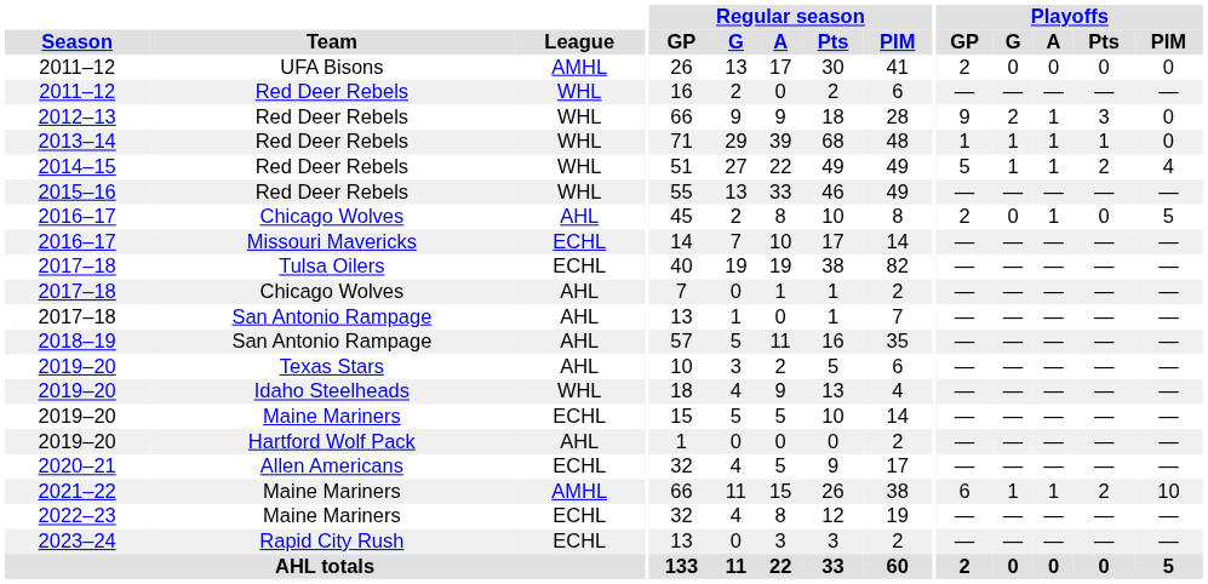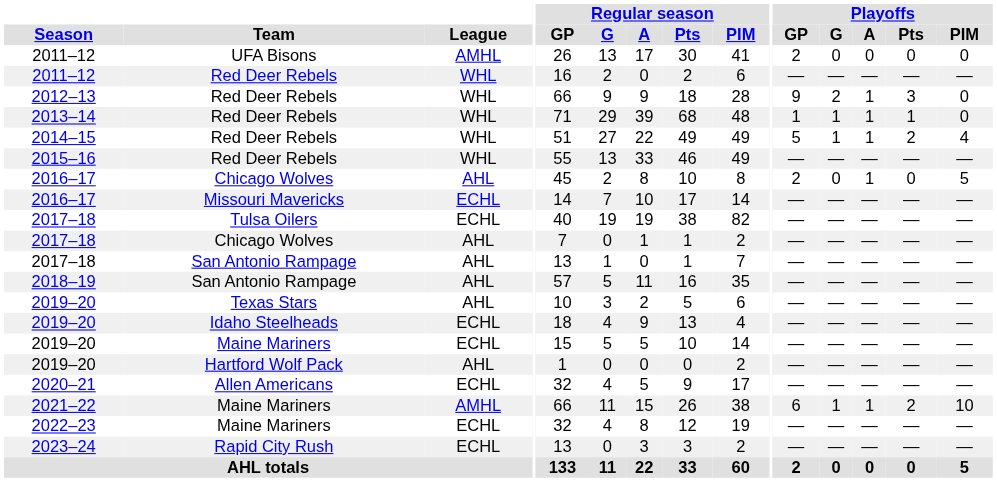 <table border="0" cellpadding="1" cellspacing="0" style="text-align:center; width:60em">
 <tr bgcolor="#e0e0e0">
 <th colspan="3" bgcolor="#ffffff"></th>
 <th rowspan="99" bgcolor="#ffffff"></th>
 <th colspan="5"><a href='#'>Regular season</a></th>
 <th rowspan="99" bgcolor="#ffffff"></th>
 <th colspan="5"><a href='#'>Playoffs</a></th>
 </tr>
 <tr bgcolor="#e0e0e0">
 <th><a href='#'>Season</a></th>
 <th>Team</th>
 <th>League</th>
 <th>GP</th>
 <th><a href='#'>G</a></th>
 <th><a href='#'>A</a></th>
 <th><a href='#'>Pts</a></th>
 <th><a href='#'>PIM</a></th>
 <th>GP</th>
 <th>G</th>
 <th>A</th>
 <th>Pts</th>
 <th>PIM</th>
 </tr>
 <tr>
 <td>2011–12</td>
 <td>UFA Bisons</td>
 <td><a href='#'>AMHL</a></td>
 <td>26</td>
 <td>13</td>
 <td>17</td>
 <td>30</td>
 <td>41</td>
 <td>2</td>
 <td>0</td>
 <td>0</td>
 <td>0</td>
 <td>0</td>
 </tr>
 <tr bgcolor="#f0f0f0">
 <td><a href='#'>2011–12</a></td>
 <td><a href='#'>Red Deer Rebels</a></td>
 <td><a href='#'>WHL</a></td>
 <td>16</td>
 <td>2</td>
 <td>0</td>
 <td>2</td>
 <td>6</td>
 <td>—</td>
 <td>—</td>
 <td>—</td>
 <td>—</td>
 <td>—</td>
 </tr>
 <tr>
 <td><a href='#'>2012–13</a></td>
 <td>Red Deer Rebels</td>
 <td>WHL</td>
 <td>66</td>
 <td>9</td>
 <td>9</td>
 <td>18</td>
 <td>28</td>
 <td>9</td>
 <td>2</td>
 <td>1</td>
 <td>3</td>
 <td>0</td>
 </tr>
 <tr bgcolor="#f0f0f0">
 <td><a href='#'>2013–14</a></td>
 <td>Red Deer Rebels</td>
 <td>WHL</td>
 <td>71</td>
 <td>29</td>
 <td>39</td>
 <td>68</td>
 <td>48</td>
 <td>1</td>
 <td>1</td>
 <td>1</td>
 <td>1</td>
 <td>0</td>
 </tr>
 <tr>
 <td><a href='#'>2014–15</a></td>
 <td>Red Deer Rebels</td>
 <td>WHL</td>
 <td>51</td>
 <td>27</td>
 <td>22</td>
 <td>49</td>
 <td>49</td>
 <td>5</td>
 <td>1</td>
 <td>1</td>
 <td>2</td>
 <td>4</td>
 </tr>
 <tr bgcolor="#f0f0f0">
 <td><a href='#'>2015–16</a></td>
 <td>Red Deer Rebels</td>
 <td>WHL</td>
 <td>55</td>
 <td>13</td>
 <td>33</td>
 <td>46</td>
 <td>49</td>
 <td>—</td>
 <td>—</td>
 <td>—</td>
 <td>—</td>
 <td>—</td>
 </tr>
 <tr>
 <td><a href='#'>2016–17</a></td>
 <td><a href='#'>Chicago Wolves</a></td>
 <td><a href='#'>AHL</a></td>
 <td>45</td>
 <td>2</td>
 <td>8</td>
 <td>10</td>
 <td>8</td>
 <td>2</td>
 <td>0</td>
 <td>1</td>
 <td>0</td>
 <td>5</td>
 </tr>
 <tr bgcolor="#f0f0f0">
 <td><a href='#'>2016–17</a></td>
 <td><a href='#'>Missouri Mavericks</a></td>
 <td><a href='#'>ECHL</a></td>
 <td>14</td>
 <td>7</td>
 <td>10</td>
 <td>17</td>
 <td>14</td>
 <td>—</td>
 <td>—</td>
 <td>—</td>
 <td>—</td>
 <td>—</td>
 </tr>
 <tr>
 <td><a href='#'>2017–18</a></td>
 <td><a href='#'>Tulsa Oilers</a></td>
 <td>ECHL</td>
 <td>40</td>
 <td>19</td>
 <td>19</td>
 <td>38</td>
 <td>82</td>
 <td>—</td>
 <td>—</td>
 <td>—</td>
 <td>—</td>
 <td>—</td>
 </tr>
 <tr bgcolor="#f0f0f0">
 <td><a href='#'>2017–18</a></td>
 <td>Chicago Wolves</td>
 <td>AHL</td>
 <td>7</td>
 <td>0</td>
 <td>1</td>
 <td>1</td>
 <td>2</td>
 <td>—</td>
 <td>—</td>
 <td>—</td>
 <td>—</td>
 <td>—</td>
 </tr>
 <tr>
 <td>2017–18</td>
 <td><a href='#'>San Antonio Rampage</a></td>
 <td>AHL</td>
 <td>13</td>
 <td>1</td>
 <td>0</td>
 <td>1</td>
 <td>7</td>
 <td>—</td>
 <td>—</td>
 <td>—</td>
 <td>—</td>
 <td>—</td>
 </tr>
 <tr bgcolor="#f0f0f0">
 <td><a href='#'>2018–19</a></td>
 <td>San Antonio Rampage</td>
 <td>AHL</td>
 <td>57</td>
 <td>5</td>
 <td>11</td>
 <td>16</td>
 <td>35</td>
 <td>—</td>
 <td>—</td>
 <td>—</td>
 <td>—</td>
 <td>—</td>
 </tr>
 <tr>
 <td><a href='#'>2019–20</a></td>
 <td><a href='#'>Texas Stars</a></td>
 <td>AHL</td>
 <td>10</td>
 <td>3</td>
 <td>2</td>
 <td>5</td>
 <td>6</td>
 <td>—</td>
 <td>—</td>
 <td>—</td>
 <td>—</td>
 <td>—</td>
 </tr>
 <tr bgcolor="#f0f0f0">
 <td><a href='#'>2019–20</a></td>
 <td><a href='#'>Idaho Steelheads</a></td>
-<td>WHL</td>
+<td>ECHL</td>
 <td>18</td>
 <td>4</td>
 <td>9</td>
 <td>13</td>
 <td>4</td>
 <td>—</td>
 <td>—</td>
 <td>—</td>
 <td>—</td>
 <td>—</td>
 </tr>
 <tr>
 <td>2019–20</td>
 <td><a href='#'>Maine Mariners</a></td>
 <td>ECHL</td>
 <td>15</td>
 <td>5</td>
 <td>5</td>
 <td>10</td>
 <td>14</td>
 <td>—</td>
 <td>—</td>
 <td>—</td>
 <td>—</td>
 <td>—</td>
 </tr>
 <tr bgcolor="#f0f0f0">
 <td>2019–20</td>
 <td><a href='#'>Hartford Wolf Pack</a></td>
 <td>AHL</td>
 <td>1</td>
 <td>0</td>
 <td>0</td>
 <td>0</td>
 <td>2</td>
 <td>—</td>
 <td>—</td>
 <td>—</td>
 <td>—</td>
 <td>—</td>
 </tr>
 <tr>
 <td><a href='#'>2020–21</a></td>
 <td><a href='#'>Allen Americans</a></td>
 <td>ECHL</td>
 <td>32</td>
 <td>4</td>
 <td>5</td>
 <td>9</td>
 <td>17</td>
 <td>—</td>
 <td>—</td>
 <td>—</td>
 <td>—</td>
 <td>—</td>
 </tr>
 <tr bgcolor="#f0f0f0">
 <td><a href='#'>2021–22</a></td>
 <td>Maine Mariners</td>
 <td><a href='#'>AMHL</a></td>
 <td>66</td>
 <td>11</td>
 <td>15</td>
 <td>26</td>
 <td>38</td>
 <td>6</td>
 <td>1</td>
 <td>1</td>
 <td>2</td>
 <td>10</td>
 </tr>
 <tr>
 <td><a href='#'>2022–23</a></td>
 <td>Maine Mariners</td>
 <td>ECHL</td>
 <td>32</td>
 <td>4</td>
 <td>8</td>
 <td>12</td>
 <td>19</td>
 <td>—</td>
 <td>—</td>
 <td>—</td>
 <td>—</td>
 <td>—</td>
 </tr>
 <tr bgcolor="#f0f0f0">
 <td><a href='#'>2023–24</a></td>
 <td><a href='#'>Rapid City Rush</a></td>
 <td>ECHL</td>
 <td>13</td>
 <td>0</td>
 <td>3</td>
 <td>3</td>
 <td>2</td>
 <td>—</td>
 <td>—</td>
 <td>—</td>
 <td>—</td>
 <td>—</td>
 </tr>
 <tr bgcolor="#e0e0e0">
 <th colspan="3">AHL totals</th>
 <th>133</th>
 <th>11</th>
 <th>22</th>
 <th>33</th>
 <th>60</th>
 <th>2</th>
 <th>0</th>
 <th>0</th>
 <th>0</th>
 <th>5</th>
 </tr>
 </table>
